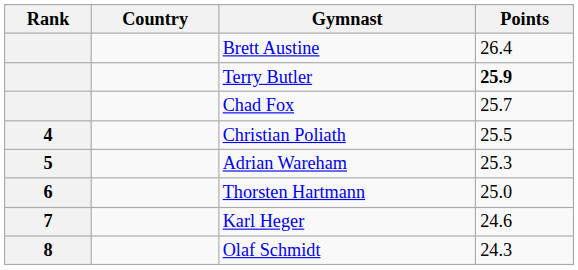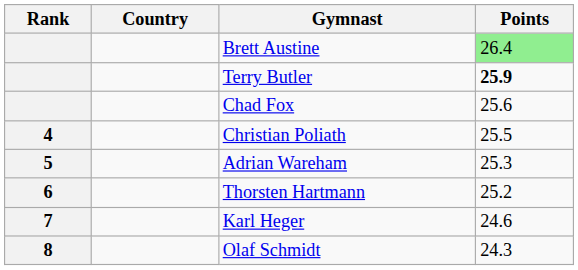 <table class="wikitable" width=500>
 <tr bgcolor="#efefef">
 <th>Rank</th>
 <th>Country</th>
 <th>Gymnast</th>
 <th>Points</th>
 </tr>
 <tr>
 <th></th>
 <td></td>
 <td><a href='#'>Brett Austine</a></td>
-<td>26.4</td>
+<td style="background: lightgreen;">26.4</td>
 </tr>
 <tr>
 <th></th>
 <td></td>
 <td><a href='#'>Terry Butler</a></td>
 <td><strong>25.9</strong></td>
 </tr>
 <tr>
 <th></th>
 <td></td>
 <td><a href='#'>Chad Fox</a></td>
-<td>25.7</td>
+<td>25.6</td>
 </tr>
 <tr>
 <th>4</th>
 <td></td>
 <td><a href='#'>Christian Poliath</a></td>
 <td>25.5</td>
 </tr>
 <tr>
 <th>5</th>
 <td></td>
 <td><a href='#'>Adrian Wareham</a></td>
 <td>25.3</td>
 </tr>
 <tr>
 <th>6</th>
 <td></td>
 <td><a href='#'>Thorsten Hartmann</a></td>
-<td>25.0</td>
+<td>25.2</td>
 </tr>
 <tr>
 <th>7</th>
 <td></td>
 <td><a href='#'>Karl Heger</a></td>
 <td>24.6</td>
 </tr>
 <tr>
 <th>8</th>
 <td></td>
 <td><a href='#'>Olaf Schmidt</a></td>
 <td>24.3</td>
 </tr>
 </table>
